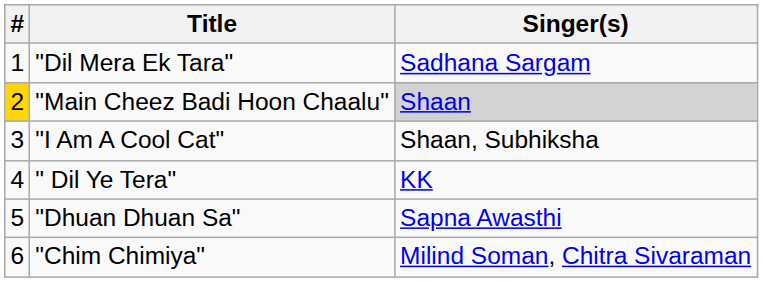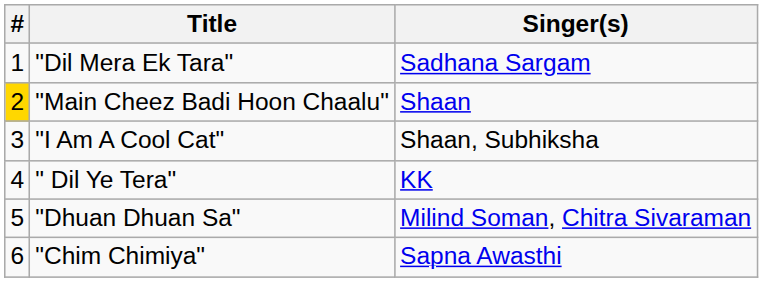 <table class="wikitable">
 <tr>
 <th>#</th>
 <th>Title</th>
 <th>Singer(s)</th>
 </tr>
 <tr>
 <td>1</td>
 <td>"Dil Mera Ek Tara"</td>
 <td><a href='#'>Sadhana Sargam</a></td>
 </tr>
 <tr>
 <td style="background: gold;">2</td>
 <td>"Main Cheez Badi Hoon Chaalu"</td>
-<td style="background: lightgrey;"><a href='#'>Shaan</a></td>
+<td><a href='#'>Shaan</a></td>
 </tr>
 <tr>
 <td>3</td>
 <td>"I Am A Cool Cat"</td>
 <td>Shaan, Subhiksha</td>
 </tr>
 <tr>
 <td>4</td>
 <td>" Dil Ye Tera"</td>
 <td><a href='#'>KK</a></td>
 </tr>
 <tr>
 <td>5</td>
 <td>"Dhuan Dhuan Sa"</td>
-<td><a href='#'>Sapna Awasthi</a></td>
+<td><a href='#'>Milind Soman</a>, <a href='#'>Chitra Sivaraman</a></td>
 </tr>
 <tr>
 <td>6</td>
 <td>"Chim Chimiya"</td>
-<td><a href='#'>Milind Soman</a>, <a href='#'>Chitra Sivaraman</a></td>
+<td><a href='#'>Sapna Awasthi</a></td>
 </tr>
 </table>
